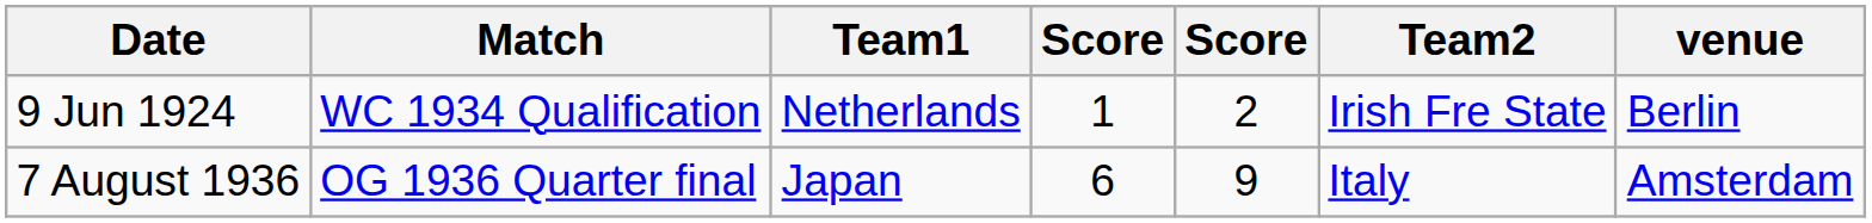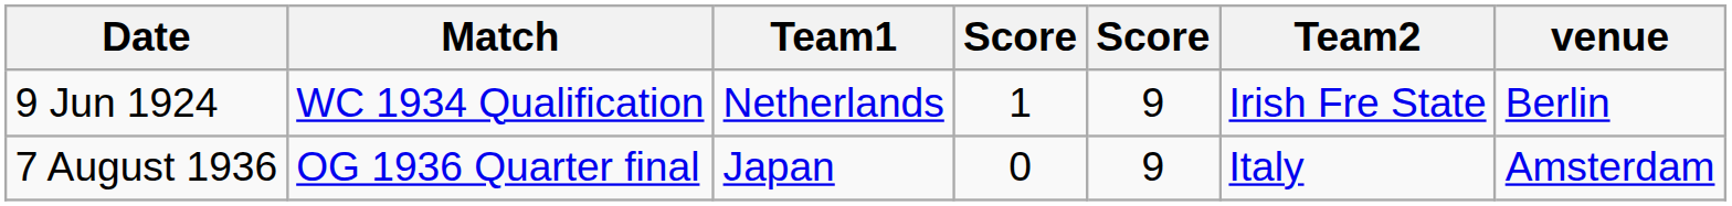 <table class="wikitable sortable" border="1">
 <tr>
 <th>Date</th>
 <th>Match</th>
 <th>Team1</th>
 <th>Score</th>
 <th>Score</th>
 <th>Team2</th>
 <th>venue</th>
 </tr>
 <tr>
 <td>9 Jun 1924</td>
 <td><a href='#'>WC 1934 Qualification</a></td>
 <td><a href='#'>Netherlands</a></td>
 <td align="center">1</td>
-<td align="center">2</td>
+<td align="center">9</td>
 <td><a href='#'>Irish Fre State</a></td>
 <td><a href='#'>Berlin</a></td>
 </tr>
 <tr>
 <td>7 August 1936</td>
 <td><a href='#'>OG 1936 Quarter final</a></td>
 <td><a href='#'>Japan</a></td>
-<td align="center">6</td>
+<td align="center">0</td>
 <td align="center">9</td>
 <td><a href='#'>Italy</a></td>
 <td><a href='#'>Amsterdam</a></td>
 </tr>
 </table>
